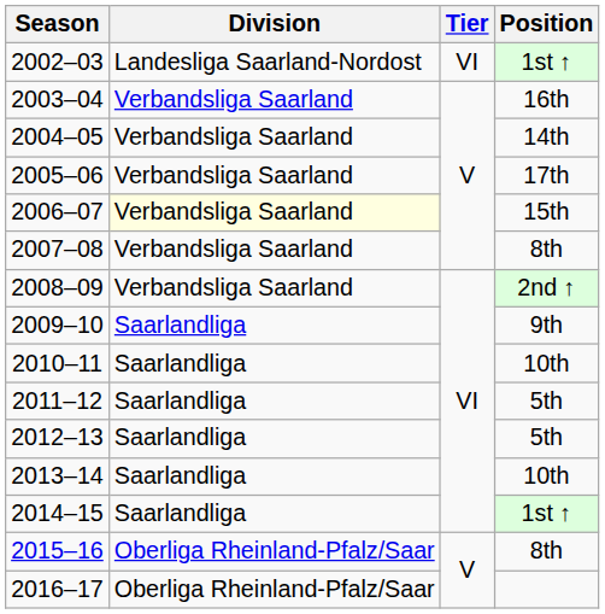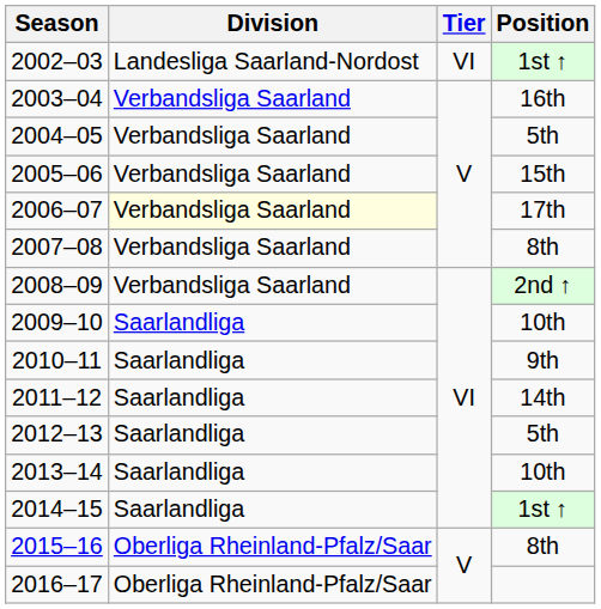 <table class="wikitable">
 <tr>
 <th>Season</th>
 <th>Division</th>
 <th><a href='#'>Tier</a></th>
 <th>Position</th>
 </tr>
 <tr align="center">
 <td>2002–03</td>
 <td align="left">Landesliga Saarland-Nordost</td>
 <td>VI</td>
 <td style="background:#ddffdd">1st ↑</td>
 </tr>
 <tr align="center">
 <td>2003–04</td>
 <td align="left"><a href='#'>Verbandsliga Saarland</a></td>
 <td rowspan=5>V</td>
 <td>16th</td>
 </tr>
 <tr align="center">
 <td>2004–05</td>
 <td align="left">Verbandsliga Saarland</td>
-<td>14th</td>
+<td>5th</td>
 </tr>
 <tr align="center">
 <td>2005–06</td>
 <td align="left">Verbandsliga Saarland</td>
-<td>17th</td>
+<td>15th</td>
 </tr>
 <tr align="center">
 <td>2006–07</td>
 <td align="left" style="background: lightyellow;">Verbandsliga Saarland</td>
-<td>15th</td>
+<td>17th</td>
 </tr>
 <tr align="center">
 <td>2007–08</td>
 <td align="left">Verbandsliga Saarland</td>
 <td>8th</td>
 </tr>
 <tr align="center">
 <td>2008–09</td>
 <td align="left">Verbandsliga Saarland</td>
 <td rowspan=7>VI</td>
 <td style="background:#ddffdd">2nd ↑</td>
 </tr>
 <tr align="center">
 <td>2009–10</td>
 <td align="left"><a href='#'>Saarlandliga</a></td>
-<td>9th</td>
+<td>10th</td>
 </tr>
 <tr align="center">
 <td>2010–11</td>
 <td align="left">Saarlandliga</td>
-<td>10th</td>
+<td>9th</td>
 </tr>
 <tr align="center">
 <td>2011–12</td>
 <td align="left">Saarlandliga</td>
-<td>5th</td>
+<td>14th</td>
 </tr>
 <tr align="center">
 <td>2012–13</td>
 <td align="left">Saarlandliga</td>
 <td>5th</td>
 </tr>
 <tr align="center">
 <td>2013–14</td>
 <td align="left">Saarlandliga</td>
 <td>10th</td>
 </tr>
 <tr align="center">
 <td>2014–15</td>
 <td align="left">Saarlandliga</td>
 <td style="background:#ddffdd">1st ↑</td>
 </tr>
 <tr align="center">
 <td><a href='#'>2015–16</a></td>
 <td align="left"><a href='#'>Oberliga Rheinland-Pfalz/Saar</a></td>
 <td rowspan=2>V</td>
 <td>8th</td>
 </tr>
 <tr align="center">
 <td>2016–17</td>
 <td align="left">Oberliga Rheinland-Pfalz/Saar</td>
 <td></td>
 </tr>
 </table>
